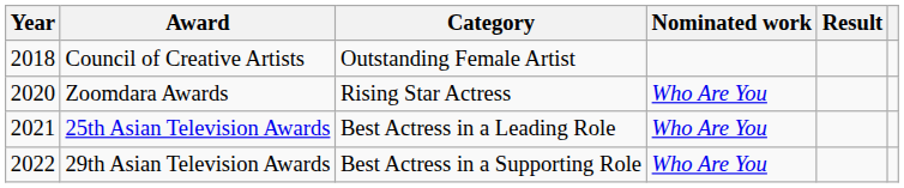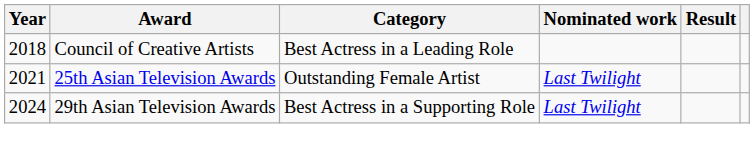 <table class="wikitable sortable">
 <tr>
 <th scope="col">Year</th>
 <th scope="col">Award</th>
 <th scope="col">Category</th>
 <th scope="col">Nominated work</th>
 <th scope="col">Result</th>
 <th scope="col" class="unsortable"></th>
 </tr>
 <tr>
 <td>2018</td>
 <td>Council of Creative Artists</td>
-<td>Outstanding Female Artist </td>
+<td>Best Actress in a Leading Role</td>
 <td><em></em></td>
-<td></td>
-<td></td>
-</tr>
-<tr>
-<td>2020</td>
-<td>Zoomdara Awards</td>
-<td>Rising Star Actress</td>
-<td><em><a href='#'>Who Are You</a></em></td>
 <td></td>
 <td></td>
 </tr>
 <tr>
 <td>2021</td>
 <td><a href='#'>25th Asian Television Awards</a></td>
-<td>Best Actress in a Leading Role</td>
-<td><em><a href='#'>Who Are You</a></em></td>
+<td>Outstanding Female Artist </td>
+<td><em><a href='#'>Last Twilight</a></em></td>
 <td></td>
 <td></td>
 </tr>
 <tr>
-<td>2022</td>
+<td>2024</td>
 <td>29th Asian Television Awards</td>
 <td>Best Actress in a Supporting Role</td>
-<td><em><a href='#'>Who Are You</a></em></td>
+<td><em><a href='#'>Last Twilight</a></em></td>
 <td></td>
 <td></td>
 </tr>
 </table>
